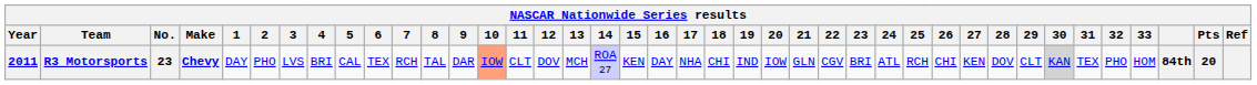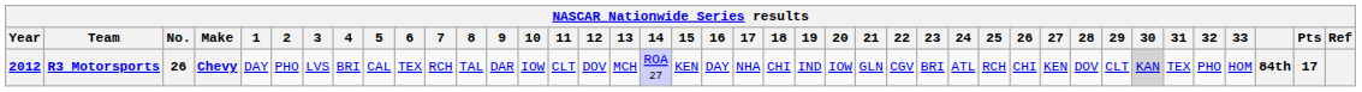 <table class="wikitable" style="text-align:center; font-size:75%">
 <tr>
 <th colspan="42"><a href='#'>NASCAR Nationwide Series</a> results</th>
 </tr>
 <tr>
 <th>Year</th>
 <th>Team</th>
 <th>No.</th>
 <th>Make</th>
 <th>1</th>
 <th>2</th>
 <th>3</th>
 <th>4</th>
 <th>5</th>
 <th>6</th>
 <th>7</th>
 <th>8</th>
 <th>9</th>
 <th>10</th>
 <th>11</th>
 <th>12</th>
 <th>13</th>
 <th>14</th>
 <th>15</th>
 <th>16</th>
 <th>17</th>
 <th>18</th>
 <th>19</th>
 <th>20</th>
 <th>21</th>
 <th>22</th>
 <th>23</th>
 <th>24</th>
 <th>25</th>
 <th>26</th>
 <th>27</th>
 <th>28</th>
 <th>29</th>
 <th>30</th>
 <th>31</th>
 <th>32</th>
 <th>33</th>
 <th></th>
 <th>Pts</th>
 <th>Ref</th>
 </tr>
 <tr>
-<th><a href='#'>2011</a></th>
+<th><a href='#'>2012</a></th>
 <th><a href='#'>R3 Motorsports</a></th>
-<th>23</th>
+<th>26</th>
 <th><a href='#'>Chevy</a></th>
 <td><a href='#'>DAY</a></td>
 <td><a href='#'>PHO</a></td>
 <td><a href='#'>LVS</a></td>
 <td><a href='#'>BRI</a></td>
 <td><a href='#'>CAL</a></td>
 <td><a href='#'>TEX</a></td>
 <td><a href='#'>RCH</a></td>
 <td><a href='#'>TAL</a></td>
 <td><a href='#'>DAR</a></td>
-<td style="background: lightsalmon;"><a href='#'>IOW</a></td>
+<td><a href='#'>IOW</a></td>
 <td><a href='#'>CLT</a></td>
 <td><a href='#'>DOV</a></td>
 <td><a href='#'>MCH</a></td>
 <td style="background:#CFCFFF;"><a href='#'>ROA</a><br><small>27</small></td>
 <td><a href='#'>KEN</a></td>
 <td><a href='#'>DAY</a></td>
 <td><a href='#'>NHA</a></td>
 <td><a href='#'>CHI</a></td>
 <td><a href='#'>IND</a></td>
 <td><a href='#'>IOW</a></td>
 <td><a href='#'>GLN</a></td>
 <td><a href='#'>CGV</a></td>
 <td><a href='#'>BRI</a></td>
 <td><a href='#'>ATL</a></td>
 <td><a href='#'>RCH</a></td>
 <td><a href='#'>CHI</a></td>
 <td><a href='#'>KEN</a></td>
 <td><a href='#'>DOV</a></td>
 <td><a href='#'>CLT</a></td>
 <td style="background: lightgrey;"><a href='#'>KAN</a></td>
 <td><a href='#'>TEX</a></td>
 <td><a href='#'>PHO</a></td>
 <td><a href='#'>HOM</a></td>
 <th>84th</th>
-<th>20</th>
+<th>17</th>
 <th></th>
 </tr>
 </table>
